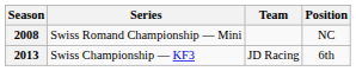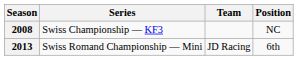 <table class="wikitable" style="font-size: 85%; text-align:center">
 <tr>
 <th>Season</th>
 <th>Series</th>
 <th>Team</th>
 <th>Position</th>
 </tr>
 <tr>
 <th>2008</th>
-<td align="left">Swiss Romand Championship — Mini</td>
+<td align="left">Swiss Championship — <a href='#'>KF3</a></td>
 <td align="left"></td>
 <td>NC</td>
 </tr>
 <tr>
 <th>2013</th>
-<td align="left">Swiss Championship — <a href='#'>KF3</a></td>
+<td align="left">Swiss Romand Championship — Mini</td>
 <td align="left">JD Racing</td>
 <td>6th</td>
 </tr>
 </table>
